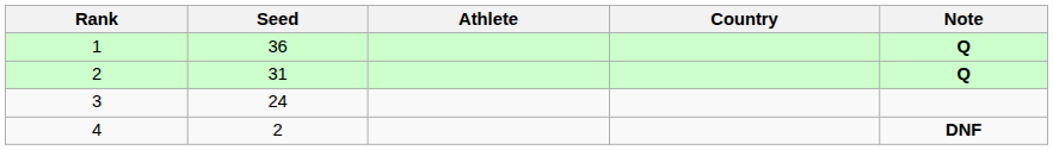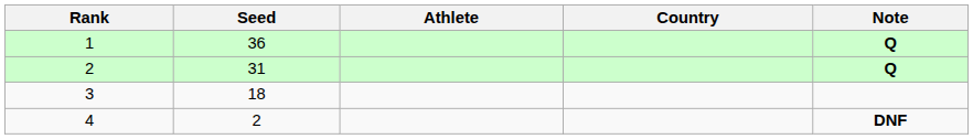 <table class="wikitable sortable" style="text-align:center" width=60%>
 <tr>
 <th>Rank</th>
 <th>Seed</th>
 <th>Athlete</th>
 <th>Country</th>
 <th>Note</th>
 </tr>
 <tr bgcolor=ccffcc>
 <td>1</td>
 <td>36</td>
 <td align=left></td>
 <td align=left></td>
 <td><strong>Q</strong></td>
 </tr>
 <tr bgcolor=ccffcc>
 <td>2</td>
 <td>31</td>
 <td align=left></td>
 <td align=left></td>
 <td><strong>Q</strong></td>
 </tr>
 <tr>
 <td>3</td>
-<td>24</td>
+<td>18</td>
 <td align=left></td>
 <td align=left></td>
 <td></td>
 </tr>
 <tr>
 <td>4</td>
 <td>2</td>
 <td align=left></td>
 <td align=left></td>
 <td><strong>DNF</strong></td>
 </tr>
 </table>
